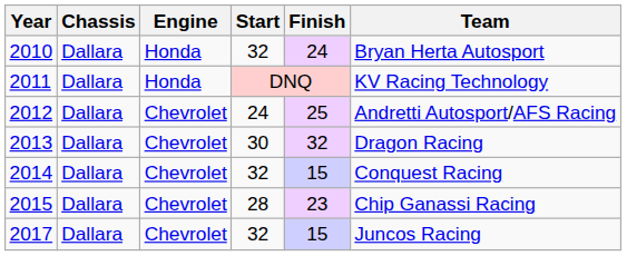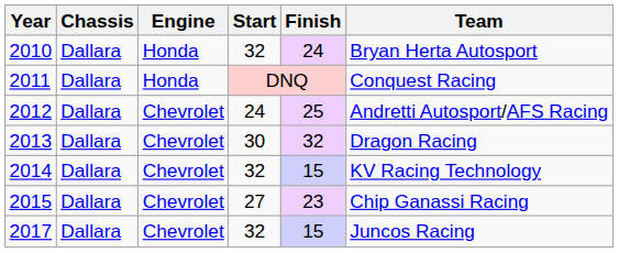 <table class="wikitable" style="font-size: 95%;">
 <tr>
 <th>Year</th>
 <th>Chassis</th>
 <th>Engine</th>
 <th>Start</th>
 <th>Finish</th>
 <th>Team</th>
 </tr>
 <tr>
 <td><a href='#'>2010</a></td>
 <td><a href='#'>Dallara</a></td>
 <td><a href='#'>Honda</a></td>
 <td align=center>32</td>
 <td align=center style="background:#efcfff;">24</td>
 <td><a href='#'>Bryan Herta Autosport</a></td>
 </tr>
 <tr>
 <td><a href='#'>2011</a></td>
 <td><a href='#'>Dallara</a></td>
 <td><a href='#'>Honda</a></td>
 <td colspan=2 align=center style="background:#FFCFCF;">DNQ</td>
-<td><a href='#'>KV Racing Technology</a></td>
+<td><a href='#'>Conquest Racing</a></td>
 </tr>
 <tr>
 <td><a href='#'>2012</a></td>
 <td><a href='#'>Dallara</a></td>
 <td><a href='#'>Chevrolet</a></td>
 <td align=center>24</td>
 <td align=center style="background:#efcfff;">25</td>
 <td><a href='#'>Andretti Autosport</a>/<a href='#'>AFS Racing</a></td>
 </tr>
 <tr>
 <td><a href='#'>2013</a></td>
 <td><a href='#'>Dallara</a></td>
 <td><a href='#'>Chevrolet</a></td>
 <td align=center>30</td>
 <td align=center style="background:#efcfff;">32</td>
 <td><a href='#'>Dragon Racing</a></td>
 </tr>
 <tr>
 <td><a href='#'>2014</a></td>
 <td><a href='#'>Dallara</a></td>
 <td><a href='#'>Chevrolet</a></td>
 <td align=center>32</td>
 <td align=center style="background:#cfcfff;">15</td>
-<td><a href='#'>Conquest Racing</a></td>
+<td><a href='#'>KV Racing Technology</a></td>
 </tr>
 <tr>
 <td><a href='#'>2015</a></td>
 <td><a href='#'>Dallara</a></td>
 <td><a href='#'>Chevrolet</a></td>
-<td align=center>28</td>
+<td align=center>27</td>
 <td align=center style="background:#efcfff;">23</td>
 <td><a href='#'>Chip Ganassi Racing</a></td>
 </tr>
 <tr>
 <td><a href='#'>2017</a></td>
 <td><a href='#'>Dallara</a></td>
 <td><a href='#'>Chevrolet</a></td>
 <td align=center>32</td>
 <td align=center style="background:#cfcfff;">15</td>
 <td><a href='#'>Juncos Racing</a></td>
 </tr>
 </table>
